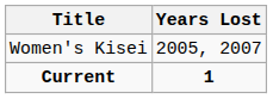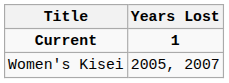 <table class="wikitable">
 <tr>
 <th>Title</th>
 <th>Years Lost</th>
 </tr>
 <tr>
+<td align="center"><strong>Current</strong></td>
+<td align="center"><strong>1</strong></td>
+</tr>
+<tr>
 <td> Women's Kisei</td>
 <td>2005, 2007</td>
 </tr>
-<tr>
-<td align="center"><strong>Current</strong></td>
-<td align="center"><strong>1</strong></td>
-</tr>
 </table>
